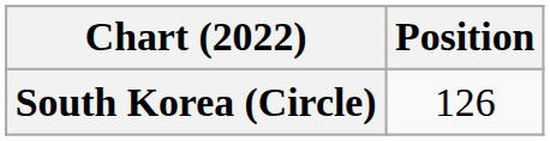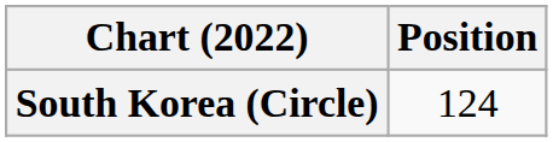 <table class="wikitable plainrowheaders" style="text-align:center">
 <tr>
 <th scope="col">Chart (2022)</th>
 <th scope="col">Position</th>
 </tr>
 <tr>
 <th scope="row">South Korea (Circle)</th>
-<td>126</td>
+<td>124</td>
 </tr>
 </table>
